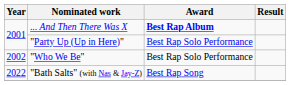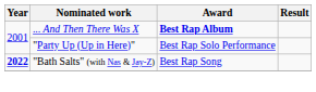 <table class="wikitable">
 <tr>
 <th>Year</th>
 <th>Nominated work</th>
 <th>Award</th>
 <th>Result</th>
 </tr>
 <tr>
 <td align=center rowspan="2"><a href='#'>2001</a></td>
 <td><em><a href='#'>... And Then There Was X</a></em></td>
 <td><strong><a href='#'>Best Rap Album</a></strong></td>
 <td></td>
 </tr>
 <tr>
 <td>"<a href='#'>Party Up (Up in Here)</a>"</td>
 <td><a href='#'>Best Rap Solo Performance</a></td>
 <td></td>
 </tr>
 <tr>
-<td align=center><a href='#'>2002</a></td>
-<td>"<a href='#'>Who We Be</a>"</td>
-<td>Best Rap Solo Performance</td>
-<td></td>
-</tr>
-<tr>
-<td align=center><a href='#'>2022</a></td>
+<td align=center><strong><a href='#'>2022</a></strong></td>
 <td>"Bath Salts" <small> (with <a href='#'>Nas</a> & <a href='#'>Jay-Z</a>) </small></td>
 <td><a href='#'>Best Rap Song</a></td>
 <td></td>
 </tr>
 <tr>
 </tr>
 </table>
